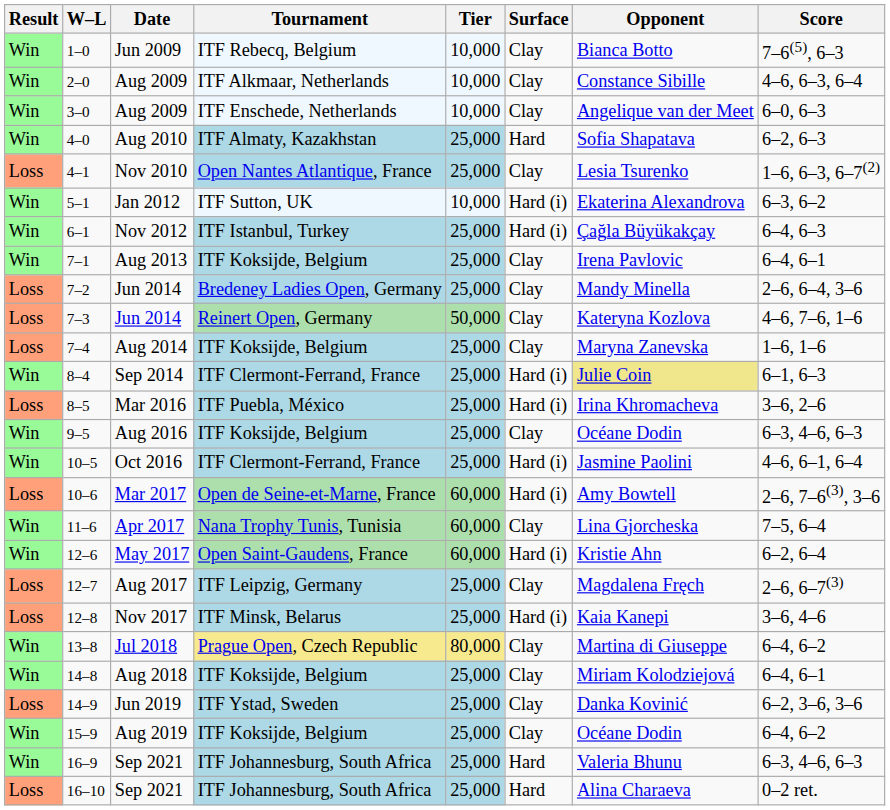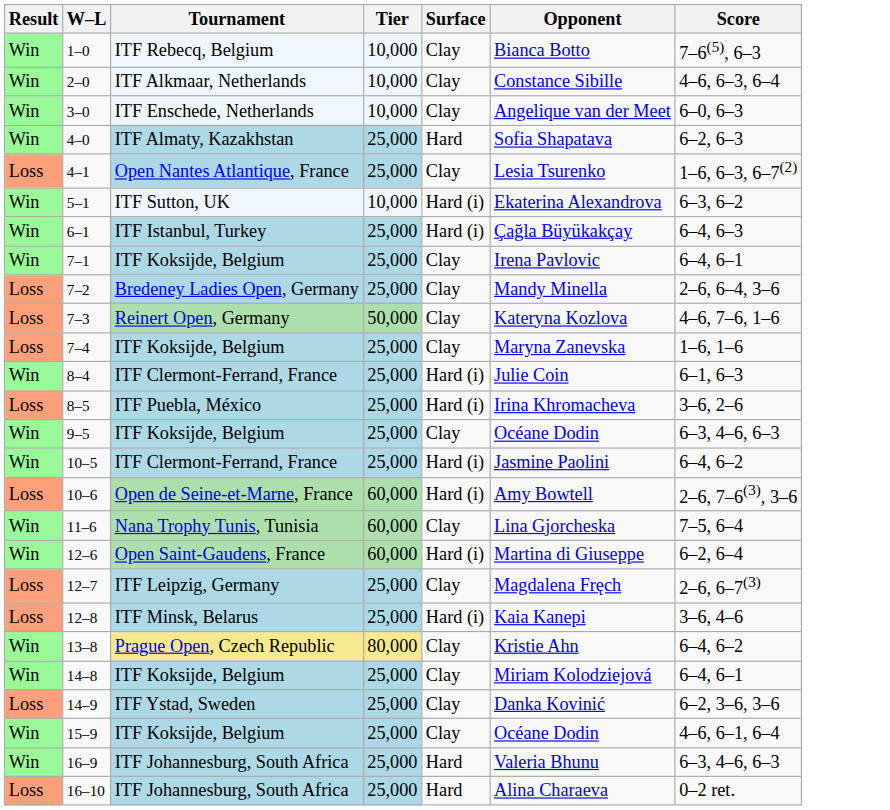 <table class="sortable wikitable">
 <tr>
 <th>Result</th>
 <th class="unsortable">W–L</th>
-<th>Date</th>
 <th>Tournament</th>
 <th>Tier</th>
 <th>Surface</th>
 <th>Opponent</th>
 <th class="unsortable">Score</th>
 </tr>
 <tr>
 <td style="background:#98fb98;">Win</td>
 <td><small>1–0</small></td>
-<td>Jun 2009</td>
 <td style="background:#f0f8ff;">ITF Rebecq, Belgium</td>
 <td style="background:#f0f8ff;">10,000</td>
 <td>Clay</td>
 <td> <a href='#'>Bianca Botto</a></td>
 <td>7–6<sup>(5)</sup>, 6–3</td>
 </tr>
 <tr>
 <td style="background:#98fb98;">Win</td>
 <td><small>2–0</small></td>
-<td>Aug 2009</td>
 <td style="background:#f0f8ff;">ITF Alkmaar, Netherlands</td>
 <td style="background:#f0f8ff;">10,000</td>
 <td>Clay</td>
 <td> <a href='#'>Constance Sibille</a></td>
 <td>4–6, 6–3, 6–4</td>
 </tr>
 <tr>
 <td style="background:#98fb98;">Win</td>
 <td><small>3–0</small></td>
-<td>Aug 2009</td>
 <td style="background:#f0f8ff;">ITF Enschede, Netherlands</td>
 <td style="background:#f0f8ff;">10,000</td>
 <td>Clay</td>
 <td> <a href='#'>Angelique van der Meet</a></td>
 <td>6–0, 6–3</td>
 </tr>
 <tr>
 <td style="background:#98fb98;">Win</td>
 <td><small>4–0</small></td>
-<td>Aug 2010</td>
 <td style="background:lightblue;">ITF Almaty, Kazakhstan</td>
 <td style="background:lightblue;">25,000</td>
 <td>Hard</td>
 <td> <a href='#'>Sofia Shapatava</a></td>
 <td>6–2, 6–3</td>
 </tr>
 <tr>
 <td style="background:#ffa07a;">Loss</td>
 <td><small>4–1</small></td>
-<td>Nov 2010</td>
 <td style="background:lightblue;"><a href='#'>Open Nantes Atlantique</a>, France</td>
 <td style="background:lightblue;">25,000</td>
 <td>Clay</td>
 <td> <a href='#'>Lesia Tsurenko</a></td>
 <td>1–6, 6–3, 6–7<sup>(2)</sup></td>
 </tr>
 <tr>
 <td style="background:#98fb98;">Win</td>
 <td><small>5–1</small></td>
-<td>Jan 2012</td>
 <td style="background:#f0f8ff;">ITF Sutton, UK</td>
 <td style="background:#f0f8ff;">10,000</td>
 <td>Hard (i)</td>
 <td> <a href='#'>Ekaterina Alexandrova</a></td>
 <td>6–3, 6–2</td>
 </tr>
 <tr>
 <td style="background:#98fb98;">Win</td>
 <td><small>6–1</small></td>
-<td>Nov 2012</td>
 <td style="background:lightblue;">ITF Istanbul, Turkey</td>
 <td style="background:lightblue;">25,000</td>
 <td>Hard (i)</td>
 <td> <a href='#'>Çağla Büyükakçay</a></td>
 <td>6–4, 6–3</td>
 </tr>
 <tr>
 <td style="background:#98fb98;">Win</td>
 <td><small>7–1</small></td>
-<td>Aug 2013</td>
 <td style="background:lightblue;">ITF Koksijde, Belgium</td>
 <td style="background:lightblue;">25,000</td>
 <td>Clay</td>
 <td> <a href='#'>Irena Pavlovic</a></td>
 <td>6–4, 6–1</td>
 </tr>
 <tr>
 <td style="background:#ffa07a;">Loss</td>
 <td><small>7–2</small></td>
-<td>Jun 2014</td>
 <td style="background:lightblue;"><a href='#'>Bredeney Ladies Open</a>, Germany</td>
 <td style="background:lightblue;">25,000</td>
 <td>Clay</td>
 <td> <a href='#'>Mandy Minella</a></td>
 <td>2–6, 6–4, 3–6</td>
 </tr>
 <tr>
 <td style="background:#ffa07a;">Loss</td>
 <td><small>7–3</small></td>
-<td><a href='#'>Jun 2014</a></td>
 <td style="background:#addfad;"><a href='#'>Reinert Open</a>, Germany</td>
 <td style="background:#addfad;">50,000</td>
 <td>Clay</td>
 <td> <a href='#'>Kateryna Kozlova</a></td>
 <td>4–6, 7–6, 1–6</td>
 </tr>
 <tr>
 <td style="background:#ffa07a;">Loss</td>
 <td><small>7–4</small></td>
-<td>Aug 2014</td>
 <td style="background:lightblue;">ITF Koksijde, Belgium</td>
 <td style="background:lightblue;">25,000</td>
 <td>Clay</td>
 <td> <a href='#'>Maryna Zanevska</a></td>
 <td>1–6, 1–6</td>
 </tr>
 <tr>
 <td style="background:#98fb98;">Win</td>
 <td><small>8–4</small></td>
-<td>Sep 2014</td>
 <td style="background:lightblue;">ITF Clermont-Ferrand, France</td>
 <td style="background:lightblue;">25,000</td>
 <td>Hard (i)</td>
-<td style="background: khaki;"> <a href='#'>Julie Coin</a></td>
+<td> <a href='#'>Julie Coin</a></td>
 <td>6–1, 6–3</td>
 </tr>
 <tr>
 <td style="background:#ffa07a;">Loss</td>
 <td><small>8–5</small></td>
-<td>Mar 2016</td>
 <td style="background:lightblue;">ITF Puebla, México</td>
 <td style="background:lightblue;">25,000</td>
 <td>Hard (i)</td>
 <td> <a href='#'>Irina Khromacheva</a></td>
 <td>3–6, 2–6</td>
 </tr>
 <tr>
 <td style="background:#98fb98;">Win</td>
 <td><small>9–5</small></td>
-<td>Aug 2016</td>
 <td style="background:lightblue;">ITF Koksijde, Belgium</td>
 <td style="background:lightblue;">25,000</td>
 <td>Clay</td>
 <td> <a href='#'>Océane Dodin</a></td>
 <td>6–3, 4–6, 6–3</td>
 </tr>
 <tr>
 <td style="background:#98fb98;">Win</td>
 <td><small>10–5</small></td>
-<td>Oct 2016</td>
 <td style="background:lightblue;">ITF Clermont-Ferrand, France</td>
 <td style="background:lightblue;">25,000</td>
 <td>Hard (i)</td>
 <td> <a href='#'>Jasmine Paolini</a></td>
-<td>4–6, 6–1, 6–4</td>
+<td>6–4, 6–2</td>
 </tr>
 <tr>
 <td style="background:#ffa07a;">Loss</td>
 <td><small>10–6</small></td>
-<td><a href='#'>Mar 2017</a></td>
 <td style="background:#addfad;"><a href='#'>Open de Seine-et-Marne</a>, France</td>
 <td style="background:#addfad;">60,000</td>
 <td>Hard (i)</td>
 <td> <a href='#'>Amy Bowtell</a></td>
 <td>2–6, 7–6<sup>(3)</sup>, 3–6</td>
 </tr>
 <tr>
 <td style="background:#98fb98;">Win</td>
 <td><small>11–6</small></td>
-<td><a href='#'>Apr 2017</a></td>
 <td style="background:#addfad;"><a href='#'>Nana Trophy Tunis</a>, Tunisia</td>
 <td style="background:#addfad;">60,000</td>
 <td>Clay</td>
 <td> <a href='#'>Lina Gjorcheska</a></td>
 <td>7–5, 6–4</td>
 </tr>
 <tr>
 <td style="background:#98fb98;">Win</td>
 <td><small>12–6</small></td>
-<td><a href='#'>May 2017</a></td>
 <td style="background:#addfad;"><a href='#'>Open Saint-Gaudens</a>, France</td>
 <td style="background:#addfad;">60,000</td>
 <td>Hard (i)</td>
-<td> <a href='#'>Kristie Ahn</a></td>
+<td> <a href='#'>Martina di Giuseppe</a></td>
 <td>6–2, 6–4</td>
 </tr>
 <tr>
 <td style="background:#ffa07a;">Loss</td>
 <td><small>12–7</small></td>
-<td>Aug 2017</td>
 <td style="background:lightblue;">ITF Leipzig, Germany</td>
 <td style="background:lightblue;">25,000</td>
 <td>Clay</td>
 <td> <a href='#'>Magdalena Fręch</a></td>
 <td>2–6, 6–7<sup>(3)</sup></td>
 </tr>
 <tr>
 <td style="background:#ffa07a;">Loss</td>
 <td><small>12–8</small></td>
-<td>Nov 2017</td>
 <td style="background:lightblue;">ITF Minsk, Belarus</td>
 <td style="background:lightblue;">25,000</td>
 <td>Hard (i)</td>
 <td> <a href='#'>Kaia Kanepi</a></td>
 <td>3–6, 4–6</td>
 </tr>
 <tr>
 <td style="background:#98fb98;">Win</td>
 <td><small>13–8</small></td>
-<td><a href='#'>Jul 2018</a></td>
 <td style="background:#f7e98e;"><a href='#'>Prague Open</a>, Czech Republic</td>
 <td style="background:#f7e98e;">80,000</td>
 <td>Clay</td>
-<td> <a href='#'>Martina di Giuseppe</a></td>
+<td> <a href='#'>Kristie Ahn</a></td>
 <td>6–4, 6–2</td>
 </tr>
 <tr>
 <td style="background:#98fb98;">Win</td>
 <td><small>14–8</small></td>
-<td>Aug 2018</td>
 <td style="background:lightblue;">ITF Koksijde, Belgium</td>
 <td style="background:lightblue;">25,000</td>
 <td>Clay</td>
 <td> <a href='#'>Miriam Kolodziejová</a></td>
 <td>6–4, 6–1</td>
 </tr>
 <tr>
 <td style="background:#ffa07a;">Loss</td>
 <td><small>14–9</small></td>
-<td>Jun 2019</td>
 <td style="background:lightblue;">ITF Ystad, Sweden</td>
 <td style="background:lightblue;">25,000</td>
 <td>Clay</td>
 <td> <a href='#'>Danka Kovinić</a></td>
 <td>6–2, 3–6, 3–6</td>
 </tr>
 <tr>
 <td style="background:#98fb98;">Win</td>
 <td><small>15–9</small></td>
-<td>Aug 2019</td>
 <td style="background:lightblue;">ITF Koksijde, Belgium</td>
 <td style="background:lightblue;">25,000</td>
 <td>Clay</td>
 <td> <a href='#'>Océane Dodin</a></td>
-<td>6–4, 6–2</td>
+<td>4–6, 6–1, 6–4</td>
 </tr>
 <tr>
 <td bgcolor=98FB98>Win</td>
 <td><small>16–9</small></td>
-<td>Sep 2021</td>
 <td style="background:lightblue;">ITF Johannesburg, South Africa</td>
 <td style="background:lightblue;">25,000</td>
 <td>Hard</td>
 <td> <a href='#'>Valeria Bhunu</a></td>
 <td>6–3, 4–6, 6–3</td>
 </tr>
 <tr>
 <td bgcolor=ffa07a>Loss</td>
 <td><small>16–10</small></td>
-<td>Sep 2021</td>
 <td style="background:lightblue;">ITF Johannesburg, South Africa</td>
 <td style="background:lightblue;">25,000</td>
 <td>Hard</td>
 <td> <a href='#'>Alina Charaeva</a></td>
 <td>0–2 ret.</td>
 </tr>
 </table>
